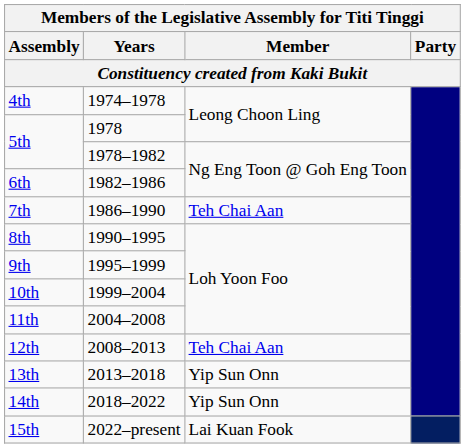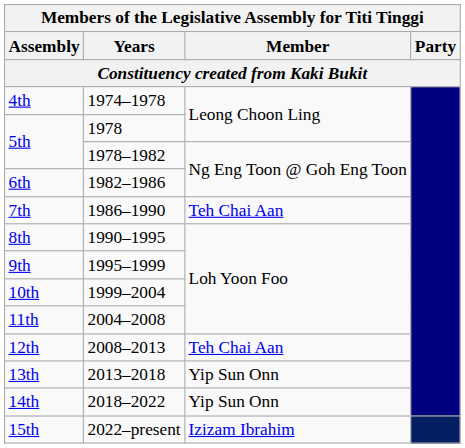 <table class=wikitable>
 <tr>
 <th colspan=4>Members of the Legislative Assembly for Titi Tinggi</th>
 </tr>
 <tr>
 <th>Assembly</th>
 <th>Years</th>
 <th>Member</th>
 <th>Party</th>
 </tr>
 <tr>
 <th colspan=4 align=center><em>Constituency created from Kaki Bukit</em></th>
 </tr>
 <tr>
 <td><a href='#'>4th</a></td>
 <td>1974–1978</td>
 <td rowspan=2>Leong Choon Ling</td>
 <td rowspan=12 bgcolor=#000080></td>
 </tr>
 <tr>
 <td rowspan=2><a href='#'>5th</a></td>
 <td>1978</td>
 </tr>
 <tr>
 <td>1978–1982</td>
 <td rowspan=2>Ng Eng Toon @ Goh Eng Toon</td>
 </tr>
 <tr>
 <td><a href='#'>6th</a></td>
 <td>1982–1986</td>
 </tr>
 <tr>
 <td><a href='#'>7th</a></td>
 <td>1986–1990</td>
 <td><a href='#'>Teh Chai Aan</a></td>
 </tr>
 <tr>
 <td><a href='#'>8th</a></td>
 <td>1990–1995</td>
 <td rowspan=4>Loh Yoon Foo</td>
 </tr>
 <tr>
 <td><a href='#'>9th</a></td>
 <td>1995–1999</td>
 </tr>
 <tr>
 <td><a href='#'>10th</a></td>
 <td>1999–2004</td>
 </tr>
 <tr>
 <td><a href='#'>11th</a></td>
 <td>2004–2008</td>
 </tr>
 <tr>
 <td><a href='#'>12th</a></td>
 <td>2008–2013</td>
 <td><a href='#'>Teh Chai Aan</a></td>
 </tr>
 <tr>
 <td><a href='#'>13th</a></td>
 <td>2013–2018</td>
 <td>Yip Sun Onn</td>
 </tr>
 <tr>
 <td><a href='#'>14th</a></td>
 <td>2018–2022</td>
 <td>Yip Sun Onn</td>
 </tr>
 <tr>
 <td><a href='#'>15th</a></td>
 <td>2022–present</td>
-<td>Lai Kuan Fook</td>
+<td><a href='#'>Izizam Ibrahim</a></td>
 <td bgcolor=#031e61></td>
 </tr>
 </table>
